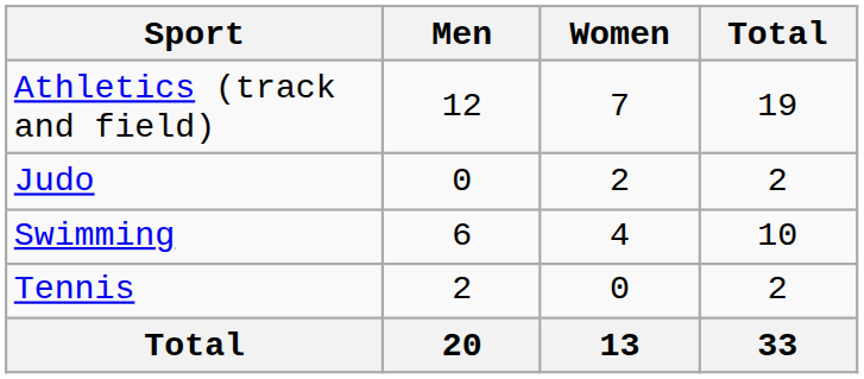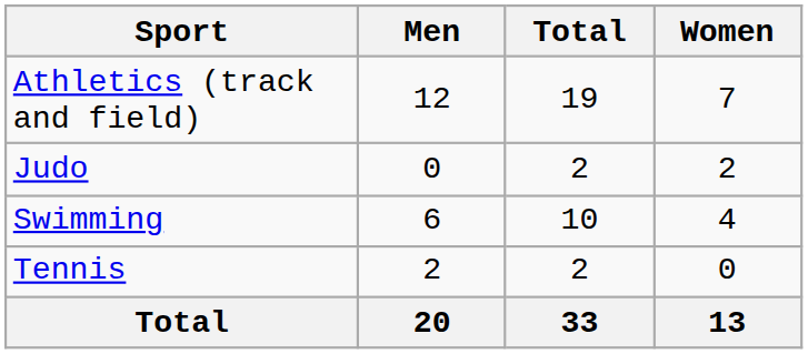 <table class="wikitable sortable" style="text-align:center;">
 <tr>
 <th width=140>Sport</th>
 <th width=55>Men</th>
+<th width=55>Total</th>
 <th width=55>Women</th>
-<th width=55>Total</th>
 </tr>
 <tr>
 <td align=left><a href='#'>Athletics</a> (track and field)</td>
 <td>12</td>
+<td>19</td>
 <td>7</td>
-<td>19</td>
 </tr>
 <tr>
 <td align=left><a href='#'>Judo</a></td>
 <td>0</td>
 <td>2</td>
 <td>2</td>
 </tr>
 <tr>
 <td align=left><a href='#'>Swimming</a></td>
 <td>6</td>
+<td>10</td>
 <td>4</td>
-<td>10</td>
 </tr>
 <tr>
 <td align=left><a href='#'>Tennis</a></td>
 <td>2</td>
+<td>2</td>
 <td>0</td>
-<td>2</td>
 </tr>
 <tr>
 <th>Total</th>
 <th>20</th>
+<th>33</th>
 <th>13</th>
-<th>33</th>
 </tr>
 </table>
